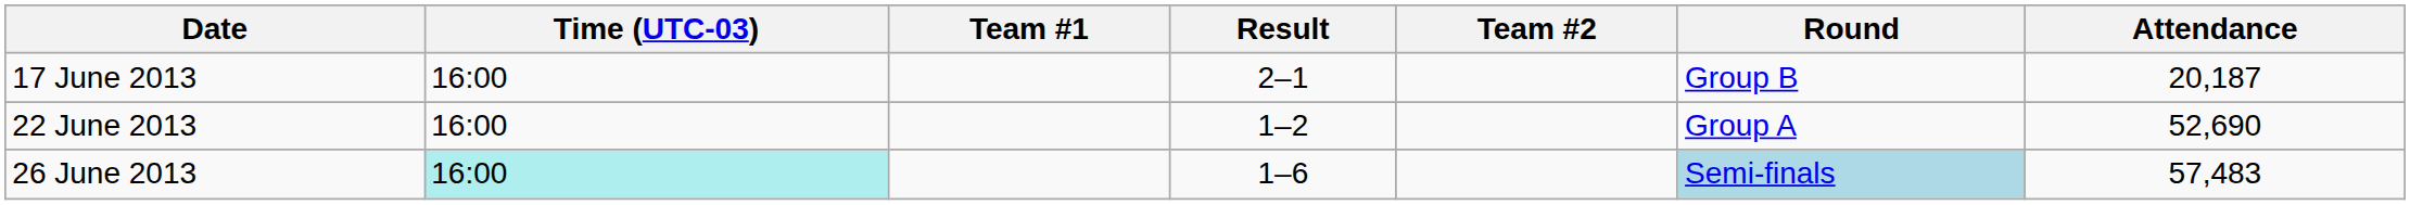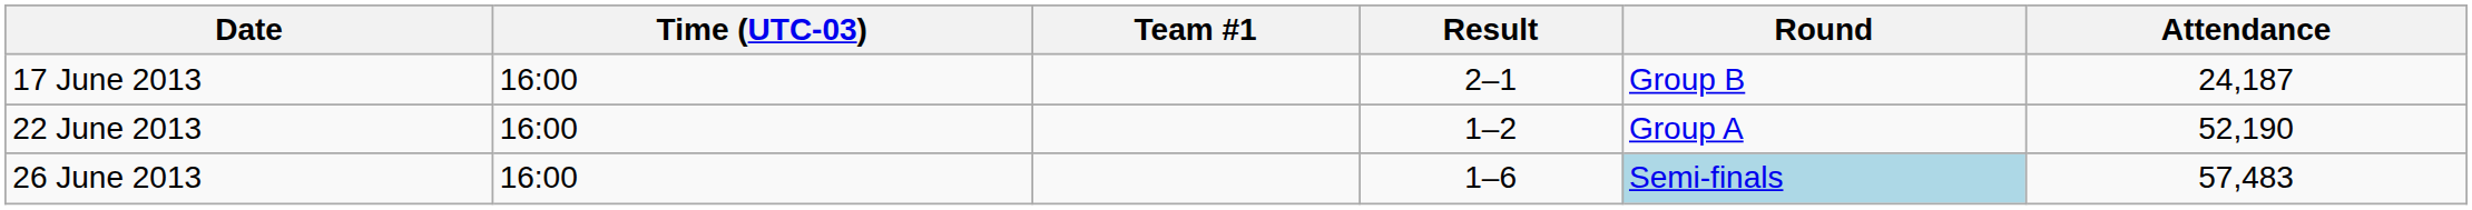 <table class="wikitable"  style="text-align:left; width:100%;">
 <tr>
 <th>Date</th>
 <th>Time (<a href='#'>UTC-03</a>)</th>
 <th>Team #1</th>
 <th>Result</th>
-<th>Team #2</th>
 <th>Round</th>
 <th>Attendance</th>
 </tr>
 <tr>
 <td>17 June 2013</td>
 <td>16:00</td>
 <td></td>
 <td style="text-align:center;">2–1</td>
-<td><strong></strong></td>
 <td><a href='#'>Group B</a></td>
-<td style="text-align:center;">20,187</td>
+<td style="text-align:center;">24,187</td>
 </tr>
 <tr>
 <td>22 June 2013</td>
 <td>16:00</td>
 <td></td>
 <td style="text-align:center;">1–2</td>
-<td><strong></strong></td>
 <td><a href='#'>Group A</a></td>
-<td style="text-align:center;">52,690</td>
+<td style="text-align:center;">52,190</td>
 </tr>
 <tr>
 <td>26 June 2013</td>
-<td style="background: paleturquoise;">16:00</td>
+<td>16:00</td>
 <td><strong></strong></td>
 <td style="text-align:center;">1–6</td>
-<td></td>
 <td style="background: lightblue;"><a href='#'>Semi-finals</a></td>
 <td style="text-align:center;">57,483</td>
 </tr>
 </table>
